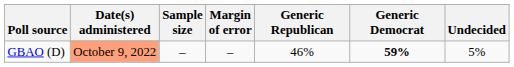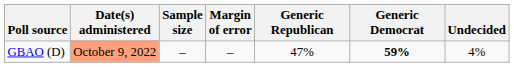 <table class="wikitable" style="font-size:90%;text-align:center;">
 <tr style="vertical-align:bottom">
 <th>Poll source</th>
 <th>Date(s)<br>administered</th>
 <th>Sample<br>size</th>
 <th>Margin<br>of error</th>
 <th style="width:100px;">Generic<br>Republican</th>
 <th style="width:100px;">Generic<br>Democrat</th>
 <th>Undecided</th>
 </tr>
 <tr>
 <td style="text-align:left;"><a href='#'>GBAO</a> (D)</td>
 <td style="background: lightsalmon;">October 9, 2022</td>
 <td>–</td>
 <td>–</td>
-<td>46%</td>
+<td>47%</td>
 <td><strong>59%</strong></td>
-<td>5%</td>
+<td>4%</td>
 </tr>
 </table>
